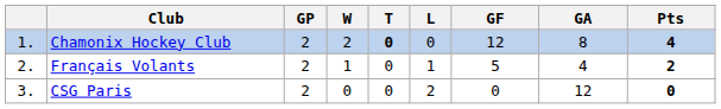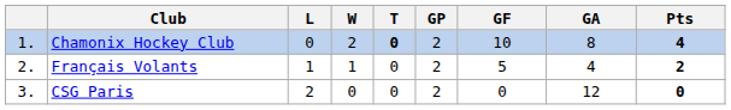 <table class="wikitable">
 <tr>
 <th width="30"></th>
 <th width="200">Club</th>
-<th width="30">GP</th>
+<th width="30">L</th>
 <th width="30">W</th>
 <th width="30">T</th>
-<th width="30">L</th>
+<th width="30">GP</th>
 <th width="70">GF</th>
 <th width="70">GA</th>
 <th width="70">Pts</th>
 </tr>
 <tr bgcolor="#BCD2EE" align="center">
 <td>1.</td>
 <td align="left"><a href='#'>Chamonix Hockey Club</a></td>
-<td>2</td>
+<td>0</td>
 <td>2</td>
 <td><strong>0</strong></td>
-<td>0</td>
-<td>12</td>
+<td>2</td>
+<td>10</td>
 <td>8</td>
 <td><strong>4</strong></td>
 </tr>
 <tr bgcolor="#FFFFFF" align="center">
 <td>2.</td>
 <td align="left"><a href='#'>Français Volants</a></td>
-<td>2</td>
+<td>1</td>
 <td>1</td>
 <td>0</td>
-<td>1</td>
+<td>2</td>
 <td>5</td>
 <td>4</td>
 <td><strong>2</strong></td>
 </tr>
 <tr bgcolor="#FFFFFF" align="center">
 <td>3.</td>
 <td align="left"><a href='#'>CSG Paris</a></td>
 <td>2</td>
 <td>0</td>
 <td>0</td>
 <td>2</td>
 <td>0</td>
 <td>12</td>
 <td><strong>0</strong></td>
 </tr>
 </table>
